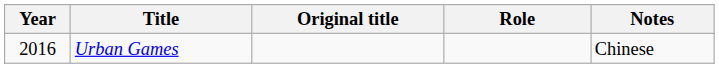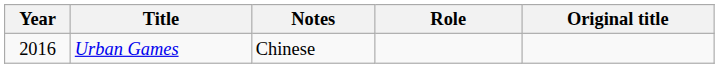 <table class="wikitable">
 <tr>
 <th style="width:50px;">Year</th>
 <th style="width:150px;">Title</th>
+<th style="width:100px;">Notes</th>
+<th style="width:120px;">Role</th>
 <th style="width:160px;">Original title</th>
-<th style="width:120px;">Role</th>
-<th style="width:100px;">Notes</th>
 </tr>
 <tr>
 <td style="text-align:center">2016</td>
 <td><em><a href='#'>Urban Games</a></em></td>
+<td>Chinese</td>
 <td></td>
 <td></td>
-<td>Chinese</td>
 </tr>
 </table>
